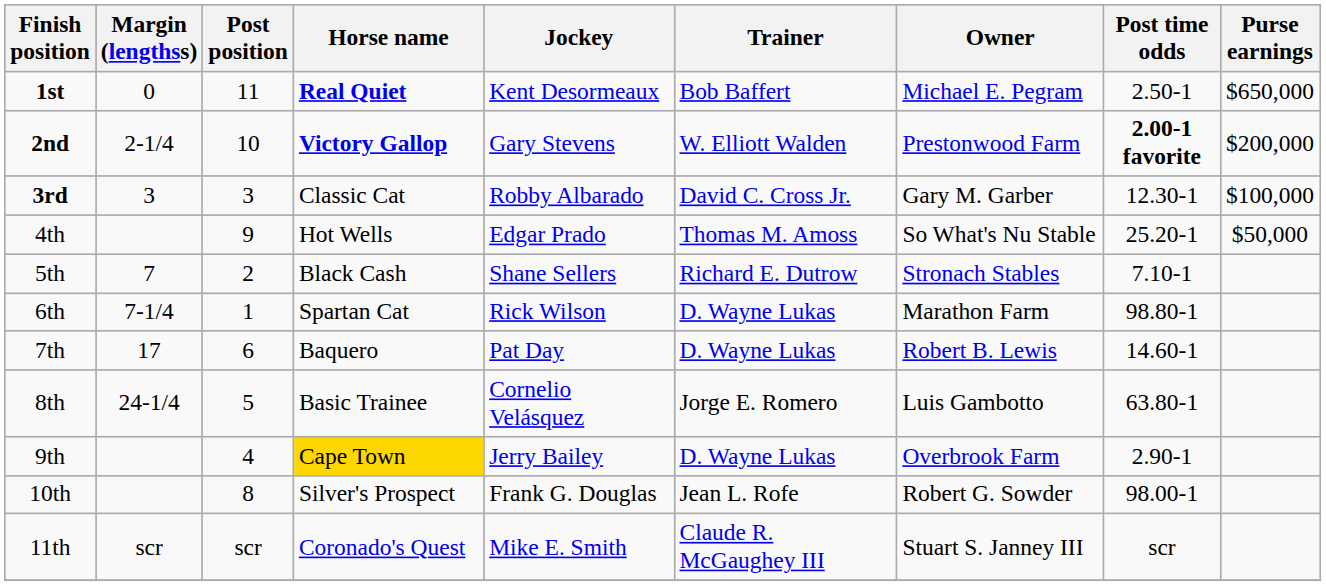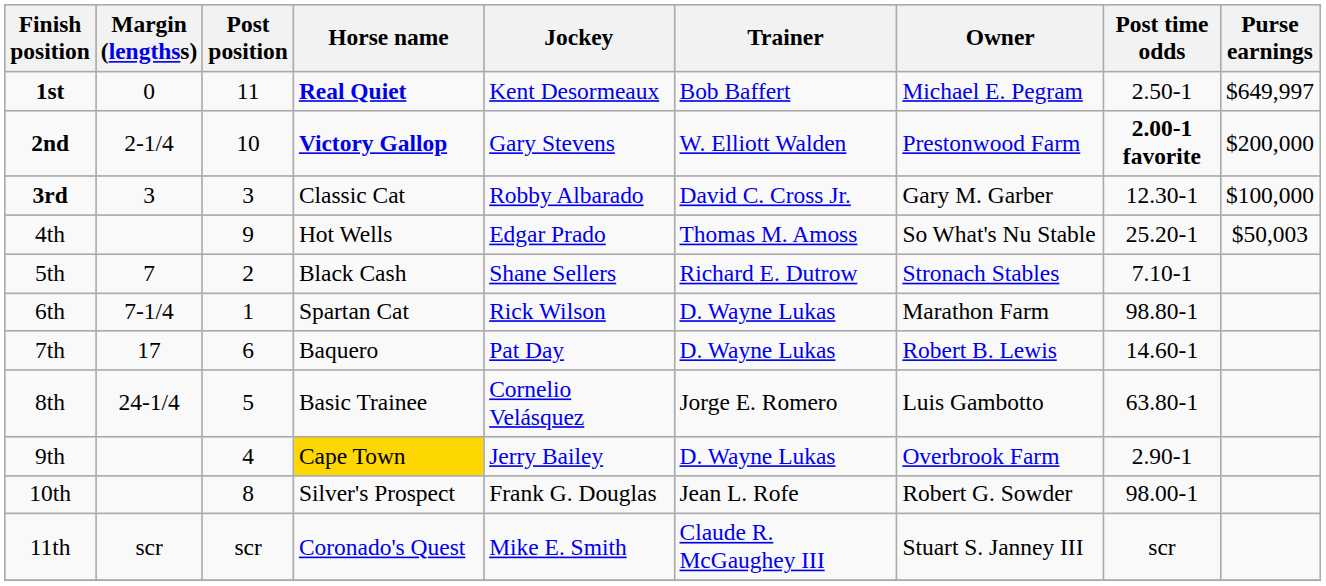 <table class="wikitable sortable" | border="2" cellpadding="1" style="border-collapse: collapse; font-size:90%">
 <tr>
 <th width="35px">Finish <br> position</th>
 <th width="35px">Margin<br> <span>(<a href='#'>lengths</a>s)</span></th>
 <th width="40px">Post <br> position</th>
 <th width="110px">Horse name</th>
 <th width="110px">Jockey</th>
 <th width="130px">Trainer</th>
 <th width="120px">Owner</th>
 <th width="65px">Post time <br> odds</th>
 <th width="50px">Purse <br> earnings</th>
 </tr>
 <tr>
 <td align=center><strong>1<span>st</span></strong></td>
 <td align=center>0</td>
 <td align=center>11</td>
 <td><strong><a href='#'>Real Quiet</a></strong></td>
 <td><a href='#'>Kent Desormeaux</a></td>
 <td><a href='#'>Bob Baffert</a></td>
 <td><a href='#'>Michael E. Pegram</a></td>
 <td align=center>2.50-1</td>
-<td align=center>$650,000</td>
+<td align=center>$649,997</td>
 </tr>
 <tr>
 <td align=center><strong>2<span>nd</span></strong></td>
 <td align=center>2-1/4</td>
 <td align=center>10</td>
 <td><strong><a href='#'>Victory Gallop</a></strong></td>
 <td><a href='#'>Gary Stevens</a></td>
 <td><a href='#'>W. Elliott Walden</a></td>
 <td><a href='#'>Prestonwood Farm</a></td>
 <td align=center><strong>2.00-1 <br> <span>favorite</span></strong></td>
 <td align=center>$200,000</td>
 </tr>
 <tr>
 <td align=center><strong>3<span>rd</span></strong></td>
 <td align=center>3</td>
 <td align=center>3</td>
 <td>Classic Cat</td>
 <td><a href='#'>Robby Albarado</a></td>
 <td><a href='#'>David C. Cross Jr.</a></td>
 <td>Gary M. Garber</td>
 <td align=center>12.30-1</td>
 <td align=center>$100,000</td>
 </tr>
 <tr>
 <td align=center>4<span>th</span></td>
 <td align=center></td>
 <td align=center>9</td>
 <td>Hot Wells</td>
 <td><a href='#'>Edgar Prado</a></td>
 <td><a href='#'>Thomas M. Amoss</a></td>
 <td>So What's Nu Stable</td>
 <td align=center>25.20-1</td>
-<td align=center>$50,000</td>
+<td align=center>$50,003</td>
 </tr>
 <tr>
 <td align=center>5<span>th</span></td>
 <td align=center>7</td>
 <td align=center>2</td>
 <td>Black Cash</td>
 <td><a href='#'>Shane Sellers</a></td>
 <td><a href='#'>Richard E. Dutrow</a></td>
 <td><a href='#'>Stronach Stables</a></td>
 <td align=center>7.10-1</td>
 <td align=center></td>
 </tr>
 <tr>
 <td align=center>6<span>th</span></td>
 <td align=center>7-1/4</td>
 <td align=center>1</td>
 <td>Spartan Cat</td>
 <td><a href='#'>Rick Wilson</a></td>
 <td><a href='#'>D. Wayne Lukas</a></td>
 <td>Marathon Farm</td>
 <td align=center>98.80-1</td>
 <td></td>
 </tr>
 <tr>
 <td align=center>7<span>th</span></td>
 <td align=center>17</td>
 <td align=center>6</td>
 <td>Baquero</td>
 <td><a href='#'>Pat Day</a></td>
 <td><a href='#'>D. Wayne Lukas</a></td>
 <td><a href='#'>Robert B. Lewis</a></td>
 <td align=center>14.60-1</td>
 <td></td>
 </tr>
 <tr>
 <td align=center>8<span>th</span></td>
 <td align=center>24-1/4</td>
 <td align=center>5</td>
 <td>Basic Trainee</td>
 <td><a href='#'>Cornelio Velásquez</a></td>
 <td>Jorge E. Romero</td>
 <td>Luis Gambotto</td>
 <td align=center>63.80-1</td>
 <td></td>
 </tr>
 <tr>
 <td align=center>9<span>th</span></td>
 <td align=center></td>
 <td align=center>4</td>
 <td style="background: gold;">Cape Town</td>
 <td><a href='#'>Jerry Bailey</a></td>
 <td><a href='#'>D. Wayne Lukas</a></td>
 <td><a href='#'>Overbrook Farm</a></td>
 <td align=center>2.90-1</td>
 <td></td>
 </tr>
 <tr>
 <td align=center>10<span>th</span></td>
 <td align=center></td>
 <td align=center>8</td>
 <td>Silver's Prospect</td>
 <td>Frank G. Douglas</td>
 <td>Jean L. Rofe</td>
 <td>Robert G. Sowder</td>
 <td align=center>98.00-1</td>
 <td></td>
 </tr>
 <tr>
 <td align=center>11<span>th</span></td>
 <td align=center>scr</td>
 <td align=center>scr</td>
 <td><a href='#'>Coronado's Quest</a></td>
 <td><a href='#'>Mike E. Smith</a></td>
 <td><a href='#'>Claude R. McGaughey III</a></td>
 <td>Stuart S. Janney III</td>
 <td align=center>scr</td>
 <td></td>
 </tr>
 <tr>
 </tr>
 </table>
